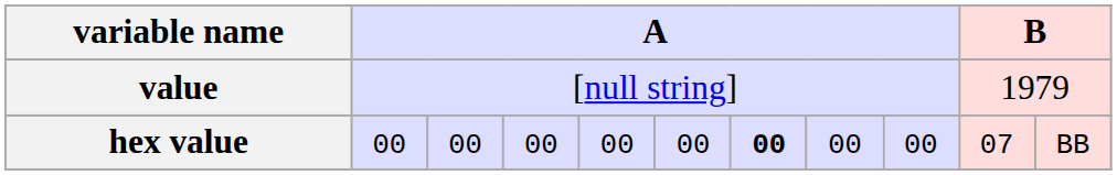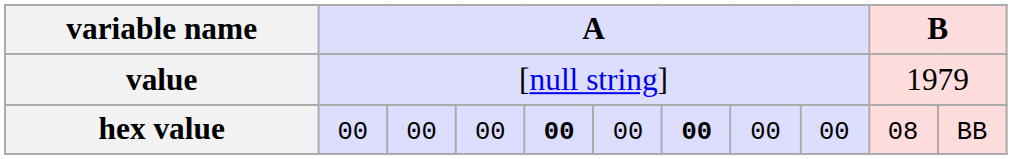 <table class="wikitable" style="width:32em; text-align:center;">
 <tr>
 <th style="white-space:nowrap;">variable name</th>
 <th colspan=8 style="background:#ddf;">A</th>
 <th colspan=2 style="background:#fdd;">B</th>
 </tr>
 <tr style="background:#ddf;">
 <th>value</th>
 <td colspan=8>[<a href='#'>null string</a>]</td>
 <td colspan=2 style="background:#fdd;">1979</td>
 </tr>
 <tr style="background:#ddf;">
 <th>hex value</th>
 <td><kbd>00</kbd></td>
 <td><kbd>00</kbd></td>
 <td><kbd>00</kbd></td>
-<td><kbd>00</kbd></td>
+<td><strong><kbd>00</kbd></strong></td>
 <td><kbd>00</kbd></td>
 <td><strong><kbd>00</kbd></strong></td>
 <td><kbd>00</kbd></td>
 <td><kbd>00</kbd></td>
-<td style="background:#fdd;"><kbd>07</kbd></td>
+<td style="background:#fdd;"><kbd>08</kbd></td>
 <td style="background:#fdd;"><kbd>BB</kbd></td>
 </tr>
 </table>
